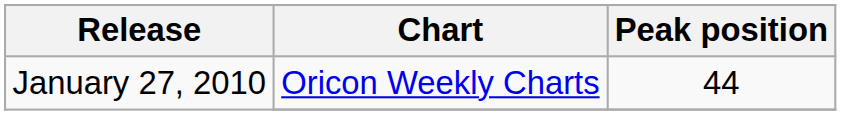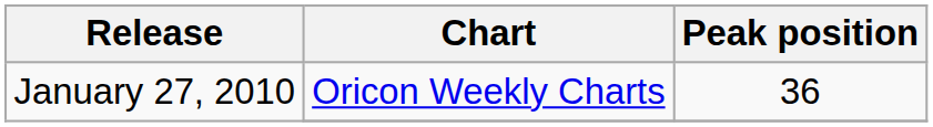 <table class="wikitable">
 <tr>
 <th>Release</th>
 <th>Chart</th>
 <th>Peak position</th>
 </tr>
 <tr>
 <td rowspan="2">January 27, 2010</td>
 <td><a href='#'>Oricon Weekly Charts</a></td>
-<td align="center">44</td>
+<td align="center">36</td>
 </tr>
 <tr>
 </tr>
 </table>
